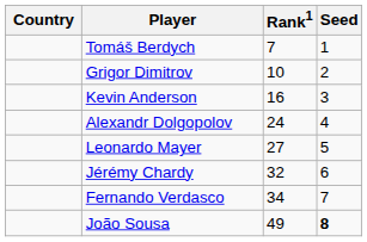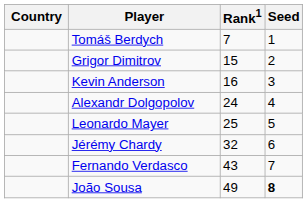 <table class="sortable wikitable">
 <tr>
 <th width="70">Country</th>
 <th width="175">Player</th>
 <th>Rank<sup>1</sup></th>
 <th>Seed</th>
 </tr>
 <tr>
 <td></td>
 <td><a href='#'>Tomáš Berdych</a></td>
 <td>7</td>
 <td>1</td>
 </tr>
 <tr>
 <td></td>
 <td><a href='#'>Grigor Dimitrov</a></td>
-<td>10</td>
+<td>15</td>
 <td>2</td>
 </tr>
 <tr>
 <td></td>
 <td><a href='#'>Kevin Anderson</a></td>
 <td>16</td>
 <td>3</td>
 </tr>
 <tr>
 <td></td>
 <td><a href='#'>Alexandr Dolgopolov</a></td>
 <td>24</td>
 <td>4</td>
 </tr>
 <tr>
 <td></td>
 <td><a href='#'>Leonardo Mayer</a></td>
-<td>27</td>
+<td>25</td>
 <td>5</td>
 </tr>
 <tr>
 <td></td>
 <td><a href='#'>Jérémy Chardy</a></td>
 <td>32</td>
 <td>6</td>
 </tr>
 <tr>
 <td></td>
 <td><a href='#'>Fernando Verdasco</a></td>
-<td>34</td>
+<td>43</td>
 <td>7</td>
 </tr>
 <tr>
 <td></td>
 <td><a href='#'>João Sousa</a></td>
 <td>49</td>
 <td><strong>8</strong></td>
 </tr>
 </table>
